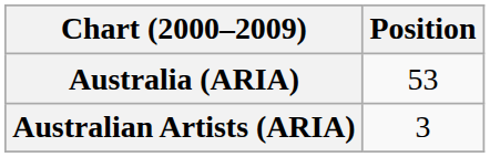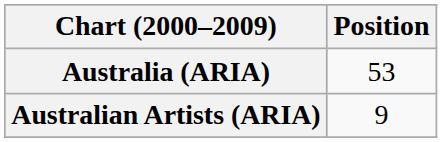 <table class="wikitable plainrowheaders" style="text-align:center">
 <tr>
 <th>Chart (2000–2009)</th>
 <th>Position</th>
 </tr>
 <tr>
 <th scope="row">Australia (ARIA)</th>
 <td>53</td>
 </tr>
 <tr>
 <th scope="row">Australian Artists (ARIA)</th>
-<td>3</td>
+<td>9</td>
 </tr>
 </table>
